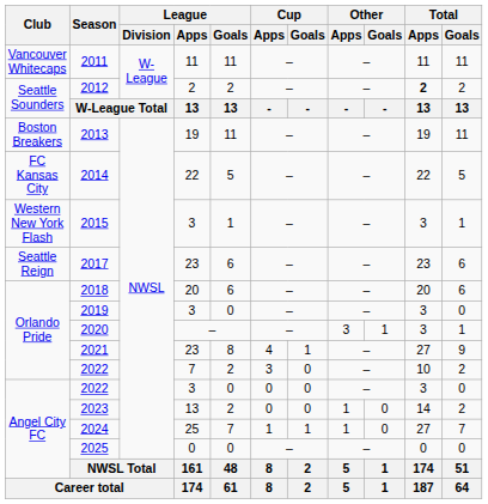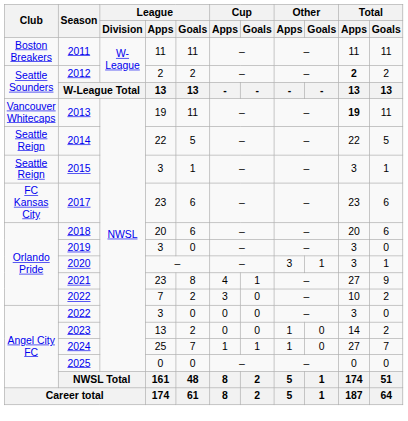 <table class="wikitable" style="text-align: center;">
 <tr>
 <th rowspan="2">Club</th>
 <th rowspan="2">Season</th>
 <th colspan="3">League</th>
 <th colspan="2">Cup</th>
 <th colspan="2">Other</th>
 <th colspan="2">Total</th>
 </tr>
 <tr>
 <th>Division</th>
 <th>Apps</th>
 <th>Goals</th>
 <th>Apps</th>
 <th>Goals</th>
 <th>Apps</th>
 <th>Goals</th>
 <th>Apps</th>
 <th>Goals</th>
 </tr>
 <tr>
-<td><a href='#'>Vancouver Whitecaps</a></td>
+<td><a href='#'>Boston Breakers</a></td>
 <td><a href='#'>2011</a></td>
 <td rowspan="2"><a href='#'>W-League</a></td>
 <td>11</td>
 <td>11</td>
 <td colspan="2">–</td>
 <td colspan="2">–</td>
 <td>11</td>
 <td>11</td>
 </tr>
 <tr>
 <td rowspan="2"><a href='#'>Seattle Sounders</a></td>
 <td><a href='#'>2012</a></td>
 <td>2</td>
 <td>2</td>
 <td colspan="2">–</td>
 <td colspan="2">–</td>
 <td><strong>2</strong></td>
 <td>2</td>
 </tr>
 <tr>
 <th colspan="2"><strong>W-League Total</strong></th>
 <th>13</th>
 <th>13</th>
 <th>-</th>
 <th>-</th>
 <th>-</th>
 <th>-</th>
 <th>13</th>
 <th>13</th>
 </tr>
 <tr>
-<td><a href='#'>Boston Breakers</a></td>
+<td><a href='#'>Vancouver Whitecaps</a></td>
 <td><a href='#'>2013</a></td>
 <td rowspan="13"><a href='#'>NWSL</a></td>
 <td>19</td>
 <td>11</td>
 <td colspan="2">–</td>
 <td colspan="2">–</td>
-<td>19</td>
+<td><strong>19</strong></td>
 <td>11</td>
 </tr>
 <tr>
-<td><a href='#'>FC Kansas City</a></td>
+<td><a href='#'>Seattle Reign</a></td>
 <td><a href='#'>2014</a></td>
 <td>22</td>
 <td>5</td>
 <td colspan="2">–</td>
 <td colspan="2">–</td>
 <td>22</td>
 <td>5</td>
 </tr>
 <tr>
-<td><a href='#'>Western New York Flash</a></td>
+<td><a href='#'>Seattle Reign</a></td>
 <td><a href='#'>2015</a></td>
 <td>3</td>
 <td>1</td>
 <td colspan="2">–</td>
 <td colspan="2">–</td>
 <td>3</td>
 <td>1</td>
 </tr>
 <tr>
-<td><a href='#'>Seattle Reign</a></td>
+<td><a href='#'>FC Kansas City</a></td>
 <td><a href='#'>2017</a></td>
 <td>23</td>
 <td>6</td>
 <td colspan="2">–</td>
 <td colspan="2">–</td>
 <td>23</td>
 <td>6</td>
 </tr>
 <tr>
 <td rowspan="5"><a href='#'>Orlando Pride</a></td>
 <td><a href='#'>2018</a></td>
 <td>20</td>
 <td>6</td>
 <td colspan="2">–</td>
 <td colspan="2">–</td>
 <td>20</td>
 <td>6</td>
 </tr>
 <tr>
 <td><a href='#'>2019</a></td>
 <td>3</td>
 <td>0</td>
 <td colspan="2">–</td>
 <td colspan="2">–</td>
 <td>3</td>
 <td>0</td>
 </tr>
 <tr>
 <td><a href='#'>2020</a></td>
 <td colspan="2">–</td>
 <td colspan="2">–</td>
 <td>3</td>
 <td>1</td>
 <td>3</td>
 <td>1</td>
 </tr>
 <tr>
 <td><a href='#'>2021</a></td>
 <td>23</td>
 <td>8</td>
 <td>4</td>
 <td>1</td>
 <td colspan="2">–</td>
 <td>27</td>
 <td>9</td>
 </tr>
 <tr>
 <td><a href='#'>2022</a></td>
 <td>7</td>
 <td>2</td>
 <td>3</td>
 <td>0</td>
 <td colspan="2">–</td>
 <td>10</td>
 <td>2</td>
 </tr>
 <tr>
 <td rowspan="5"><a href='#'>Angel City FC</a></td>
 <td><a href='#'>2022</a></td>
 <td>3</td>
 <td>0</td>
 <td>0</td>
 <td>0</td>
 <td colspan="2">–</td>
 <td>3</td>
 <td>0</td>
 </tr>
 <tr>
 <td><a href='#'>2023</a></td>
 <td>13</td>
 <td>2</td>
 <td>0</td>
 <td>0</td>
 <td>1</td>
 <td>0</td>
 <td>14</td>
 <td>2</td>
 </tr>
 <tr>
 <td><a href='#'>2024</a></td>
 <td>25</td>
 <td>7</td>
 <td>1</td>
 <td>1</td>
 <td>1</td>
 <td>0</td>
 <td>27</td>
 <td>7</td>
 </tr>
 <tr>
 <td><a href='#'>2025</a></td>
 <td>0</td>
 <td>0</td>
 <td colspan="2">–</td>
 <td colspan="2">–</td>
 <td>0</td>
 <td>0</td>
 </tr>
 <tr>
 <th colspan="2">NWSL Total</th>
 <th>161</th>
 <th>48</th>
 <th>8</th>
 <th>2</th>
 <th>5</th>
 <th>1</th>
 <th>174</th>
 <th>51</th>
 </tr>
 <tr>
 <th colspan="3">Career total</th>
 <th>174</th>
 <th>61</th>
 <th>8</th>
 <th>2</th>
 <th>5</th>
 <th>1</th>
 <th>187</th>
 <th>64</th>
 </tr>
 </table>
